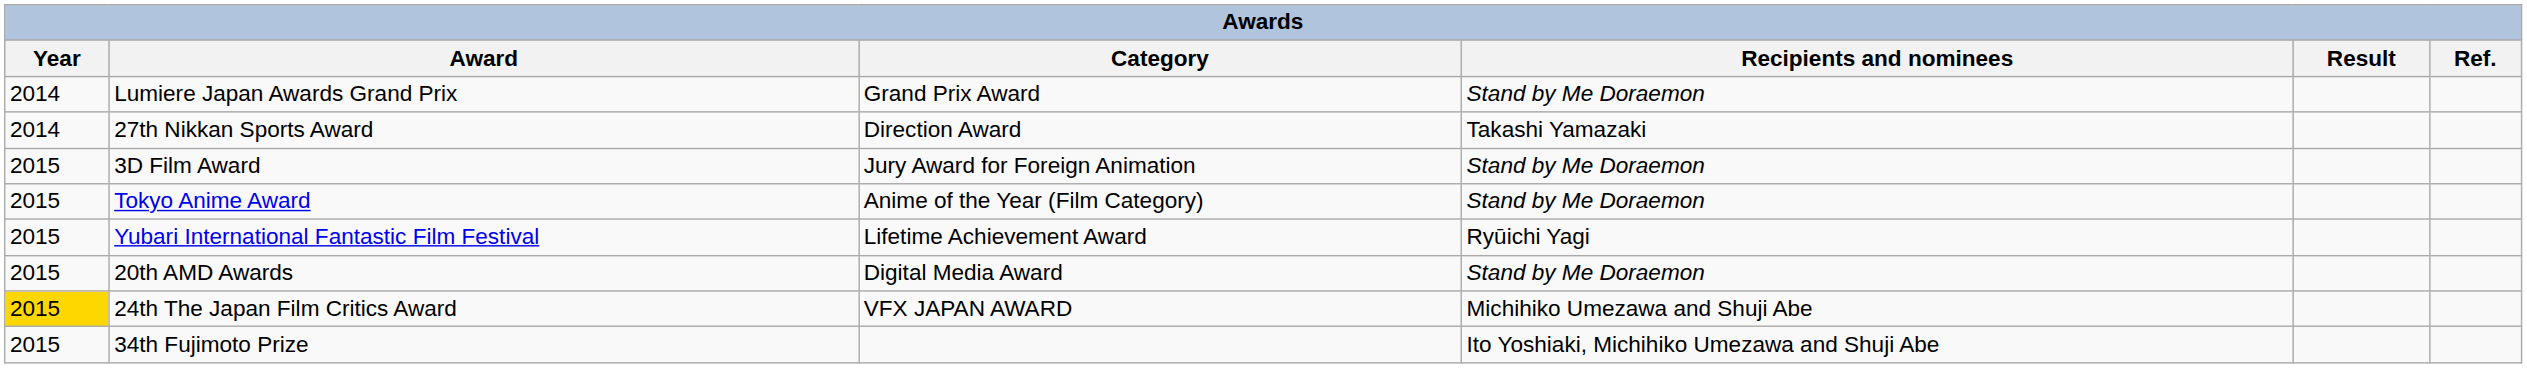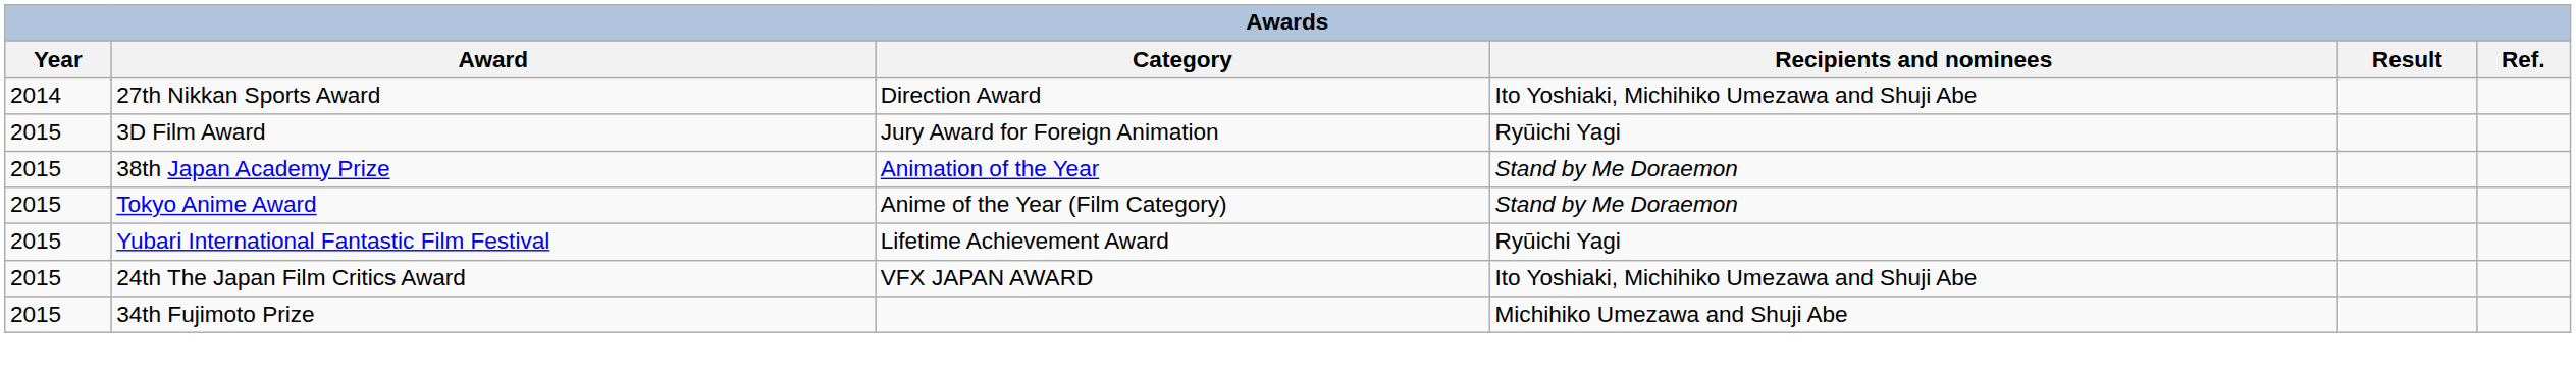 <table class="wikitable sortable" width="90%">
 <tr style="background:#ccc; text-align:center;">
 <th colspan="6" style="background: LightSteelBlue;">Awards</th>
 </tr>
 <tr style="background:#ccc; text-align:center;">
 <th>Year</th>
 <th>Award</th>
 <th>Category</th>
 <th>Recipients and nominees</th>
 <th>Result</th>
 <th>Ref.</th>
 </tr>
 <tr>
 <td>2014</td>
-<td>Lumiere Japan Awards Grand Prix</td>
-<td>Grand Prix Award</td>
-<td><em>Stand by Me Doraemon</em></td>
-<td></td>
-<td></td>
-</tr>
-<tr>
-<td>2014</td>
 <td>27th Nikkan Sports Award</td>
 <td>Direction Award</td>
-<td>Takashi Yamazaki</td>
+<td>Ito Yoshiaki, Michihiko Umezawa and Shuji Abe</td>
 <td></td>
 <td></td>
 </tr>
 <tr>
 <td>2015</td>
 <td>3D Film Award</td>
 <td>Jury Award for Foreign Animation</td>
+<td>Ryūichi Yagi</td>
+<td></td>
+<td></td>
+</tr>
+<tr>
+<td>2015</td>
+<td>38th <a href='#'>Japan Academy Prize</a></td>
+<td><a href='#'>Animation of the Year</a></td>
 <td><em>Stand by Me Doraemon</em></td>
 <td></td>
 <td></td>
 </tr>
 <tr>
 <td>2015</td>
 <td><a href='#'>Tokyo Anime Award</a></td>
 <td>Anime of the Year (Film Category)</td>
 <td><em>Stand by Me Doraemon</em></td>
 <td></td>
 <td></td>
 </tr>
 <tr>
 <td>2015</td>
 <td><a href='#'>Yubari International Fantastic Film Festival</a></td>
 <td>Lifetime Achievement Award</td>
 <td>Ryūichi Yagi</td>
 <td></td>
 <td></td>
 </tr>
 <tr>
 <td>2015</td>
-<td>20th AMD Awards</td>
-<td>Digital Media Award</td>
-<td><em>Stand by Me Doraemon</em></td>
-<td></td>
-<td></td>
-</tr>
-<tr>
-<td style="background: gold;">2015</td>
 <td>24th The Japan Film Critics Award</td>
 <td>VFX JAPAN AWARD</td>
-<td>Michihiko Umezawa and Shuji Abe</td>
+<td>Ito Yoshiaki, Michihiko Umezawa and Shuji Abe</td>
 <td></td>
 <td></td>
 </tr>
 <tr>
 <td>2015</td>
 <td>34th Fujimoto Prize</td>
 <td></td>
-<td>Ito Yoshiaki, Michihiko Umezawa and Shuji Abe</td>
+<td>Michihiko Umezawa and Shuji Abe</td>
 <td></td>
 <td></td>
 </tr>
 </table>
